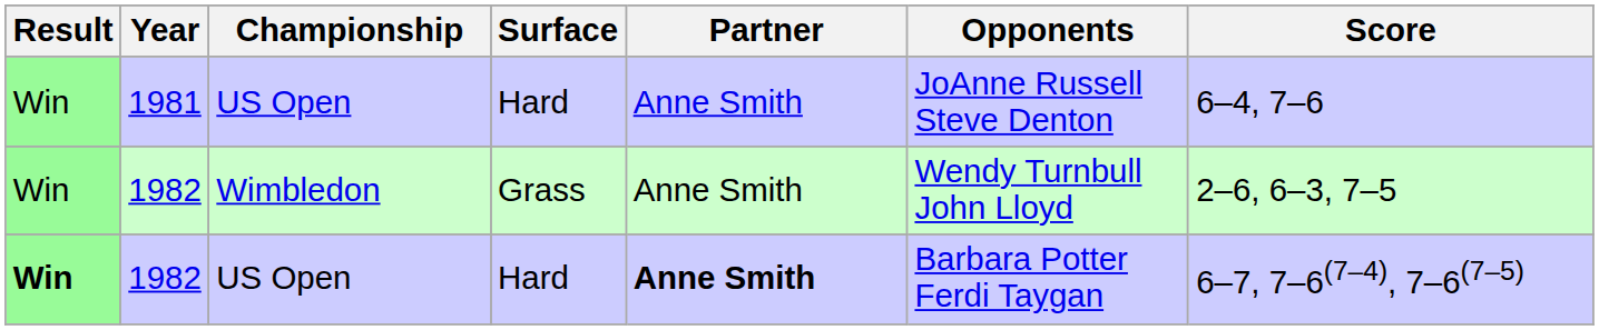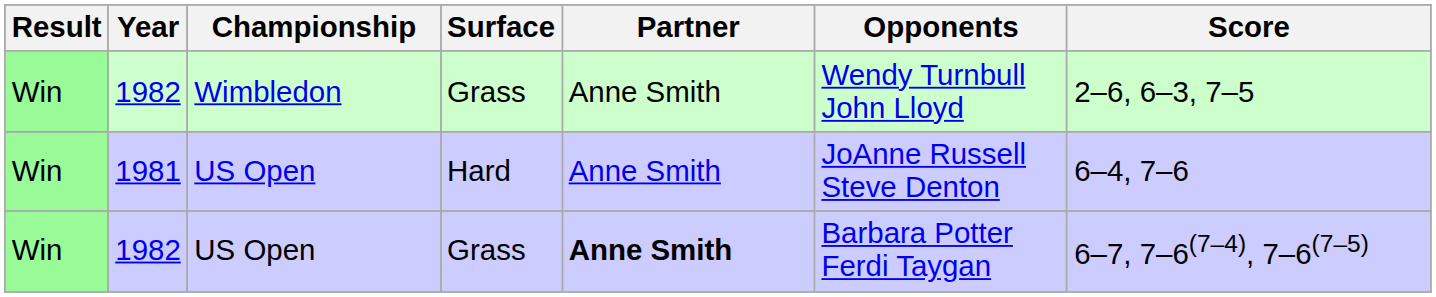 <table class="sortable wikitable">
 <tr>
 <th style="width:40px">Result</th>
 <th style="width:30px">Year</th>
 <th style="width:130px">Championship</th>
 <th style="width:50px">Surface</th>
 <th style="width:130px">Partner</th>
 <th style="width:130px">Opponents</th>
 <th style="width:190px" class="unsortable">Score</th>
-</tr>
-<tr style="background:#ccf;">
-<td style="background:#98fb98;">Win</td>
-<td><a href='#'>1981</a></td>
-<td><a href='#'>US Open</a></td>
-<td>Hard</td>
-<td> <a href='#'>Anne Smith</a></td>
-<td> <a href='#'>JoAnne Russell</a> <br>  <a href='#'>Steve Denton</a></td>
-<td>6–4, 7–6</td>
 </tr>
 <tr style="background:#cfc;">
 <td style="background:#98fb98;">Win</td>
 <td><a href='#'>1982</a></td>
 <td><a href='#'>Wimbledon</a></td>
 <td>Grass</td>
 <td> Anne Smith</td>
 <td> <a href='#'>Wendy Turnbull</a> <br>  <a href='#'>John Lloyd</a></td>
 <td>2–6, 6–3, 7–5</td>
 </tr>
 <tr style="background:#ccf;">
-<td style="background:#98fb98;"><strong>Win</strong></td>
+<td style="background:#98fb98;">Win</td>
+<td><a href='#'>1981</a></td>
+<td><a href='#'>US Open</a></td>
+<td>Hard</td>
+<td> <a href='#'>Anne Smith</a></td>
+<td> <a href='#'>JoAnne Russell</a> <br>  <a href='#'>Steve Denton</a></td>
+<td>6–4, 7–6</td>
+</tr>
+<tr style="background:#ccf;">
+<td style="background:#98fb98;">Win</td>
 <td><a href='#'>1982</a></td>
 <td>US Open</td>
-<td>Hard</td>
+<td>Grass</td>
 <td><strong> Anne Smith</strong></td>
 <td> <a href='#'>Barbara Potter</a> <br>  <a href='#'>Ferdi Taygan</a></td>
 <td>6–7, 7–6<sup>(7–4)</sup>, 7–6<sup>(7–5)</sup></td>
 </tr>
 </table>
